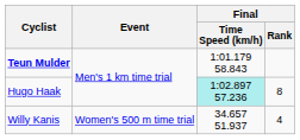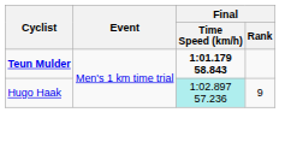 <table class="wikitable" style="font-size:90%">
 <tr>
 <th rowspan=2>Cyclist</th>
 <th rowspan=2>Event</th>
 <th colspan=2>Final</th>
 </tr>
 <tr style="font-size:95%">
 <th>Time<br>Speed (km/h)</th>
 <th>Rank</th>
 </tr>
 <tr align=center>
 <td align=left><strong><a href='#'>Teun Mulder</a></strong></td>
 <td align=left rowspan=2><a href='#'>Men's 1 km time trial</a></td>
-<td>1:01.179<br>58.843</td>
+<td><strong>1:01.179<br>58.843</strong></td>
 <td></td>
 </tr>
 <tr align=center>
 <td align=left><a href='#'>Hugo Haak</a></td>
 <td style="background: paleturquoise;">1:02.897<br>57.236</td>
-<td>8</td>
-</tr>
-<tr align=center>
-<td align=left><a href='#'>Willy Kanis</a></td>
-<td align=left><a href='#'>Women's 500 m time trial</a></td>
-<td>34.657<br>51.937</td>
-<td>4</td>
+<td>9</td>
 </tr>
 </table>
